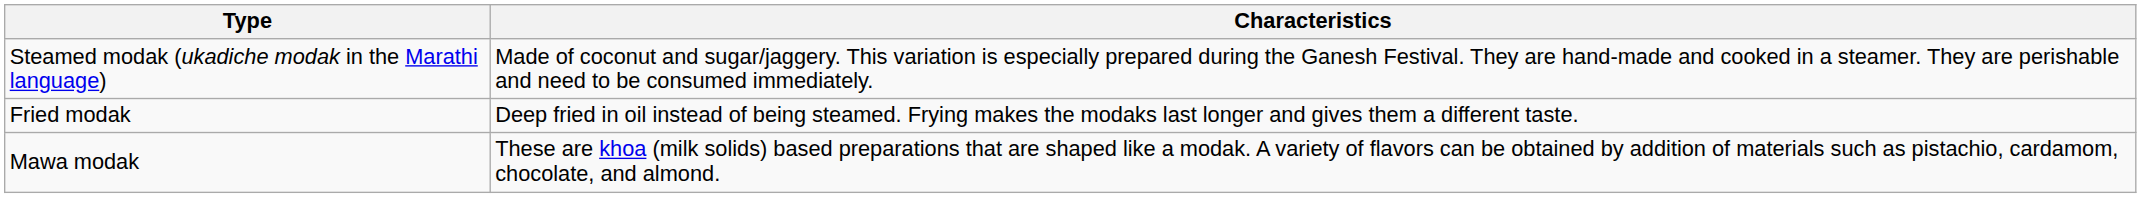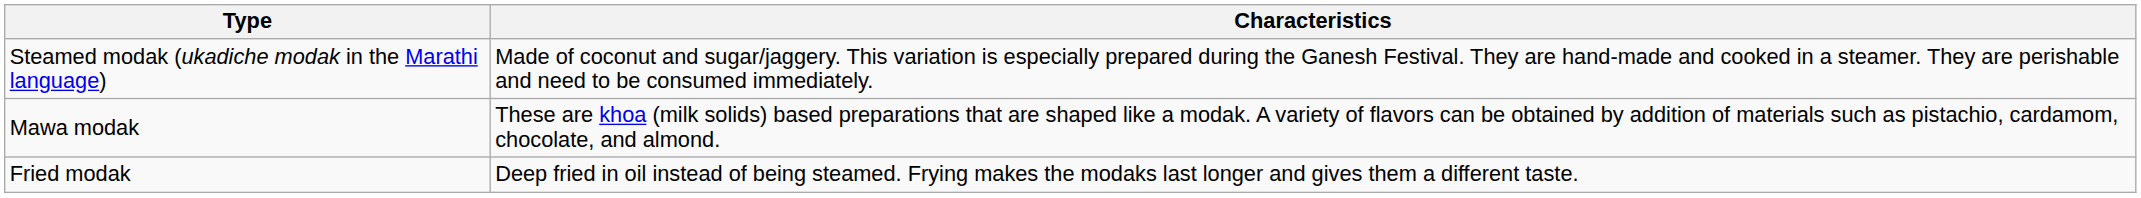 <table class="wikitable">
 <tr>
 <th>Type</th>
 <th>Characteristics</th>
 </tr>
 <tr>
 <td>Steamed modak (<em>ukadiche modak</em> in the <a href='#'>Marathi language</a>)</td>
 <td>Made of coconut and sugar/jaggery. This variation is especially prepared during the Ganesh Festival. They are hand-made and cooked in a steamer. They are perishable and need to be consumed immediately.</td>
 </tr>
 <tr>
+<td>Mawa modak</td>
+<td>These are <a href='#'>khoa</a> (milk solids) based preparations that are shaped like a modak. A variety of flavors can be obtained by addition of materials such as pistachio, cardamom, chocolate, and almond.</td>
+</tr>
+<tr>
 <td>Fried modak</td>
 <td>Deep fried in oil instead of being steamed. Frying makes the modaks last longer and gives them a different taste.</td>
 </tr>
-<tr>
-<td>Mawa modak</td>
-<td>These are <a href='#'>khoa</a> (milk solids) based preparations that are shaped like a modak. A variety of flavors can be obtained by addition of materials such as pistachio, cardamom, chocolate, and almond.</td>
-</tr>
 </table>
